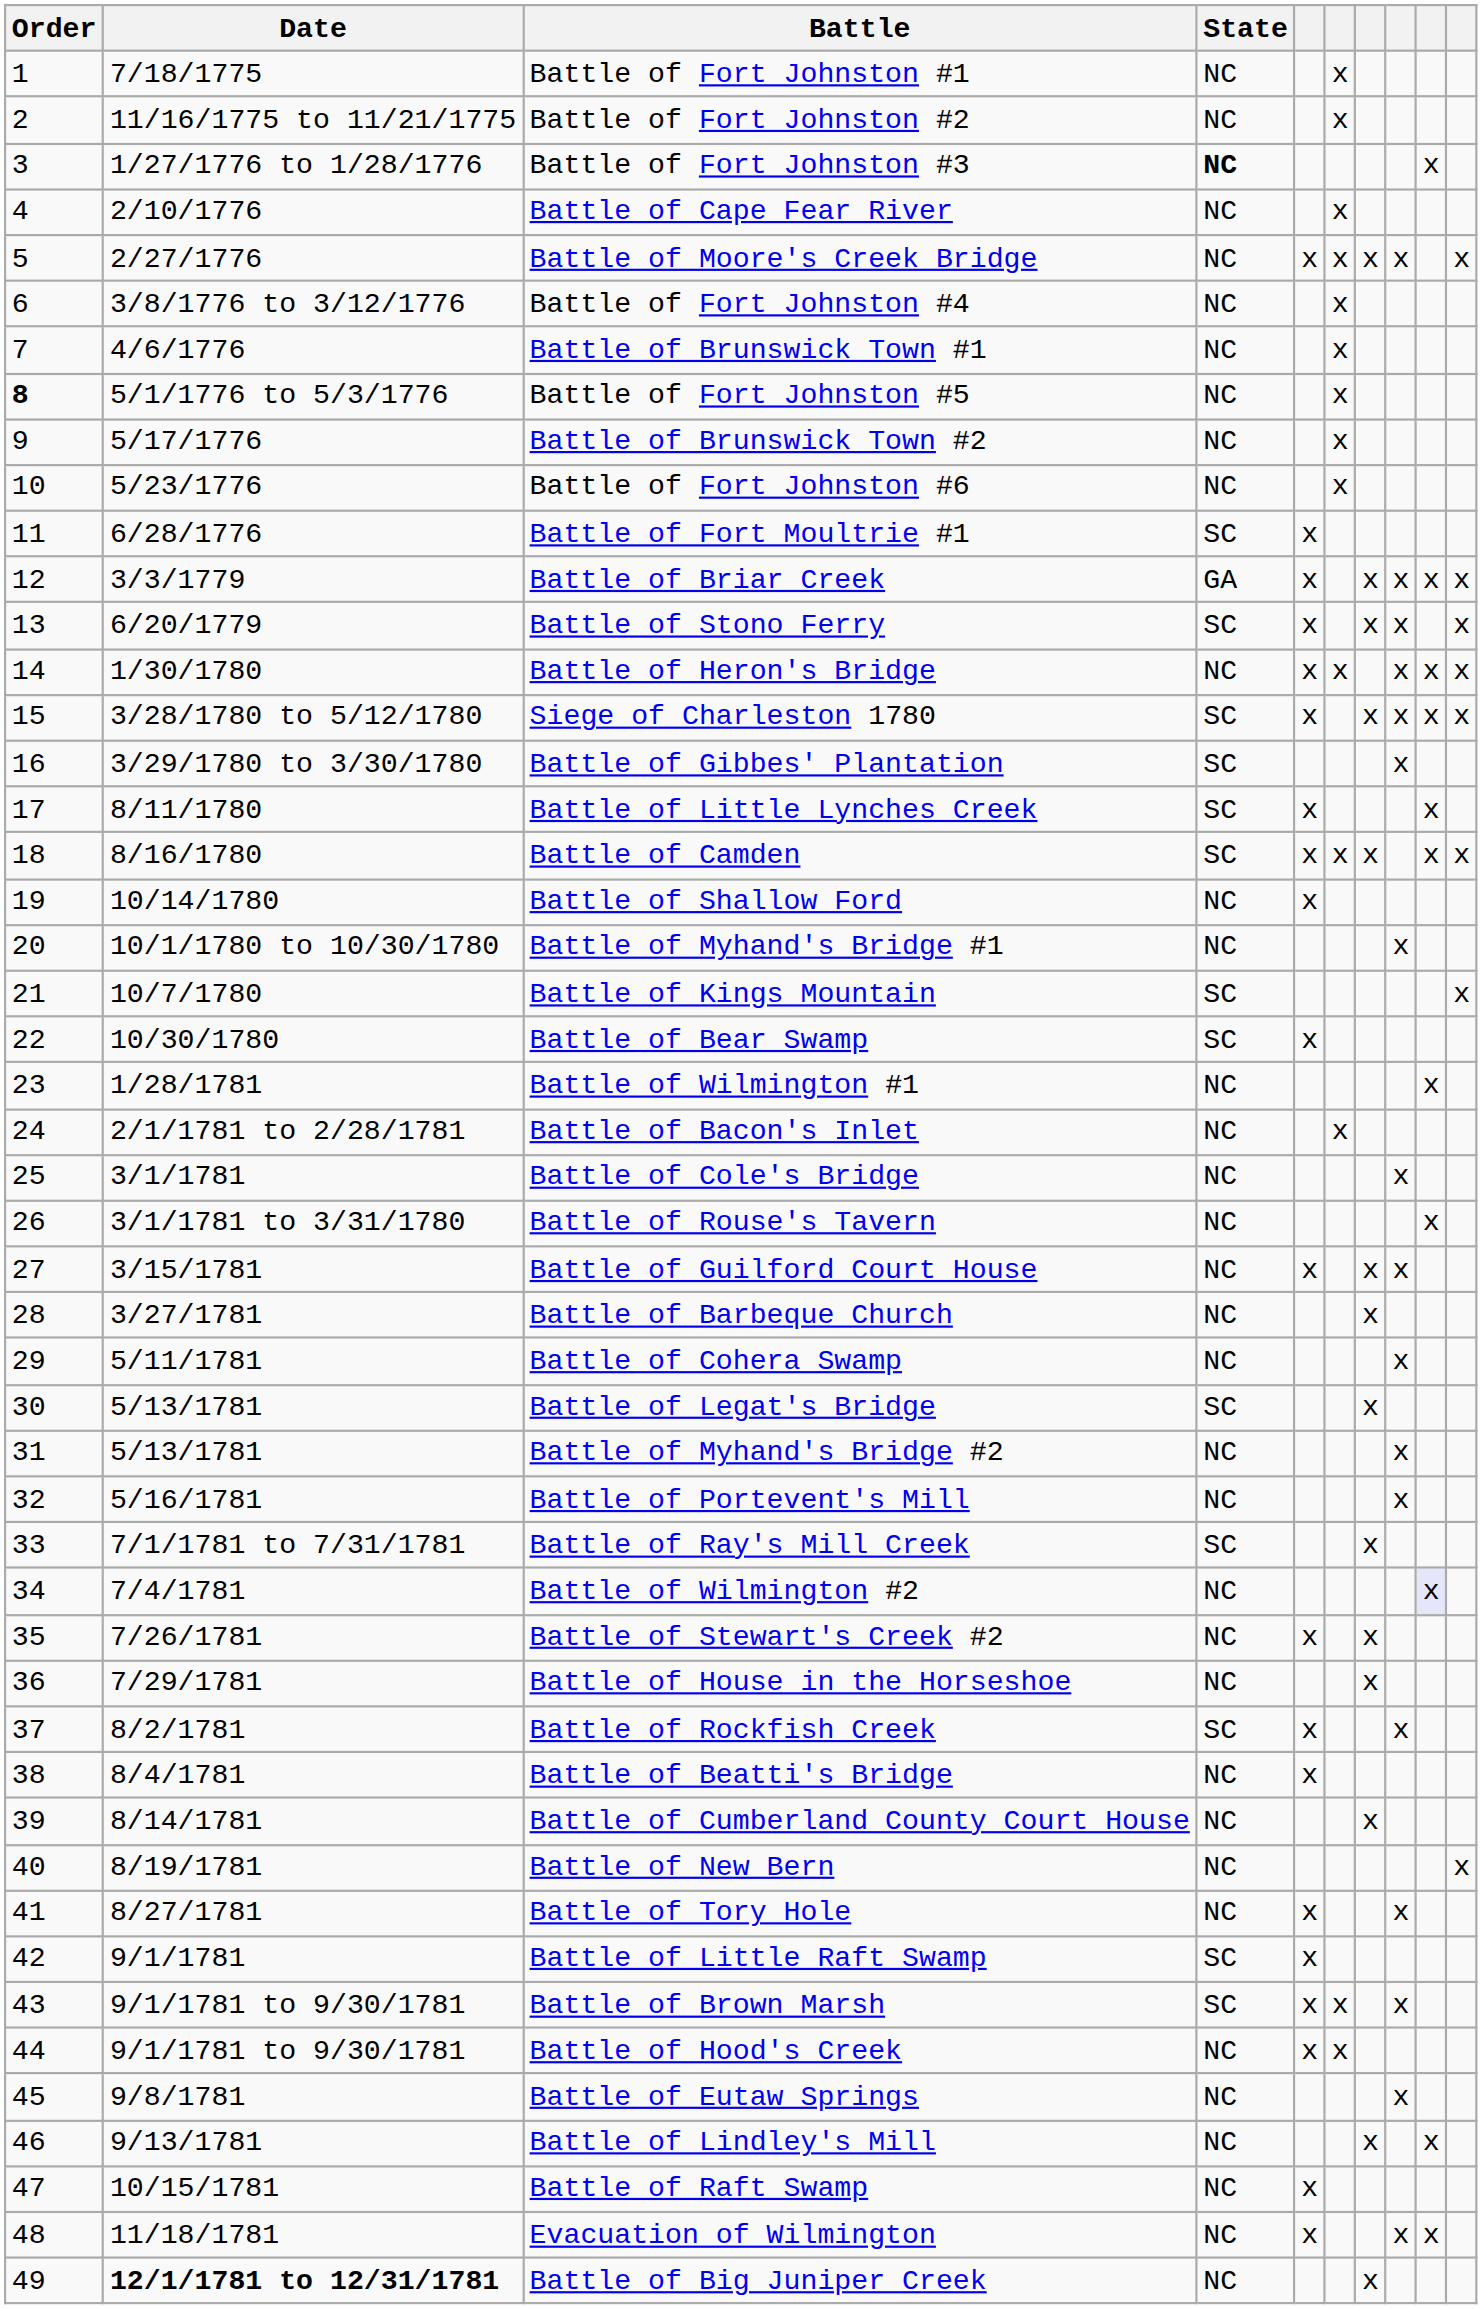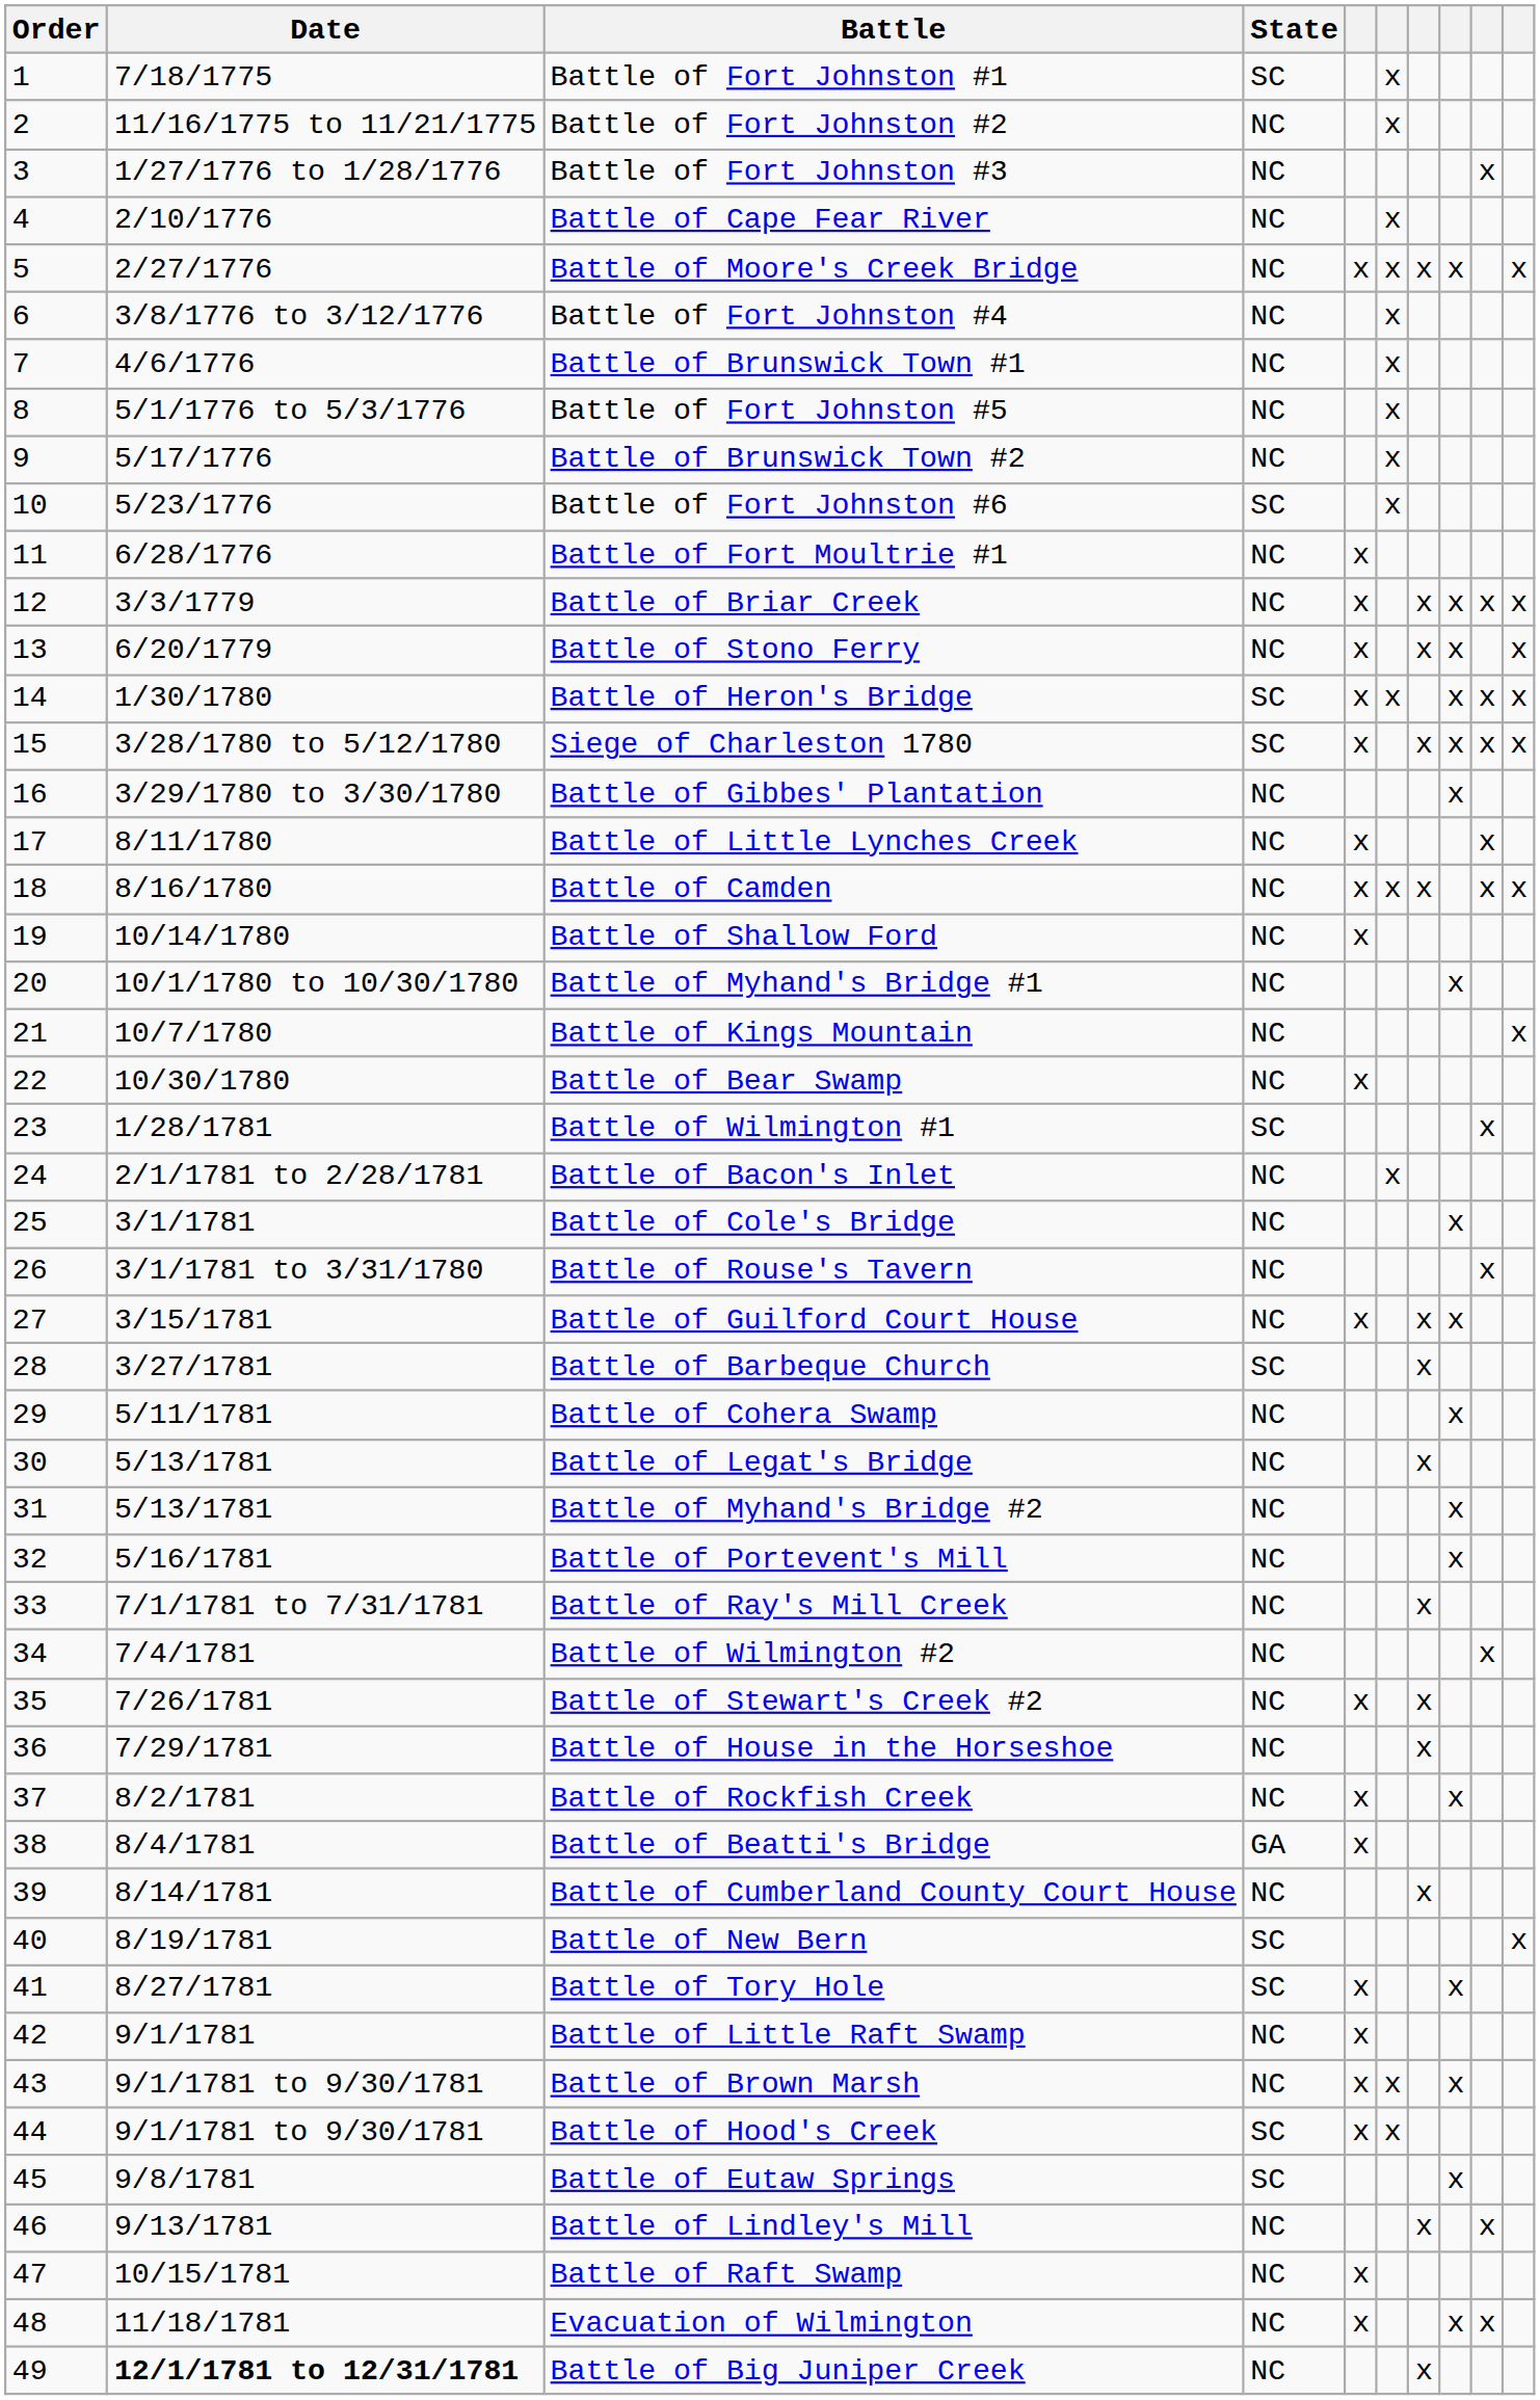 <table class="wikitable sortable">
 <tr>
 <th>Order</th>
 <th>Date</th>
 <th>Battle</th>
 <th>State</th>
 <th></th>
 <th></th>
 <th></th>
 <th></th>
 <th></th>
 <th></th>
 </tr>
 <tr>
 <td>1</td>
 <td>7/18/1775</td>
 <td>Battle of <a href='#'>Fort Johnston</a> #1</td>
-<td>NC</td>
+<td>SC</td>
 <td></td>
 <td>x</td>
 <td></td>
 <td></td>
 <td></td>
 <td></td>
 </tr>
 <tr>
 <td>2</td>
 <td>11/16/1775 to 11/21/1775</td>
 <td>Battle of <a href='#'>Fort Johnston</a> #2</td>
 <td>NC</td>
 <td></td>
 <td>x</td>
 <td></td>
 <td></td>
 <td></td>
 <td></td>
 </tr>
 <tr>
 <td>3</td>
 <td>1/27/1776 to 1/28/1776</td>
 <td>Battle of <a href='#'>Fort Johnston</a> #3</td>
-<td><strong>NC</strong></td>
+<td>NC</td>
 <td></td>
 <td></td>
 <td></td>
 <td></td>
 <td>x</td>
 <td></td>
 </tr>
 <tr>
 <td>4</td>
 <td>2/10/1776</td>
 <td><a href='#'>Battle of Cape Fear River</a></td>
 <td>NC</td>
 <td></td>
 <td>x</td>
 <td></td>
 <td></td>
 <td></td>
 <td></td>
 </tr>
 <tr>
 <td>5</td>
 <td>2/27/1776</td>
 <td><a href='#'>Battle of Moore's Creek Bridge</a></td>
 <td>NC</td>
 <td>x</td>
 <td>x</td>
 <td>x</td>
 <td>x</td>
 <td></td>
 <td>x</td>
 </tr>
 <tr>
 <td>6</td>
 <td>3/8/1776 to 3/12/1776</td>
 <td>Battle of <a href='#'>Fort Johnston</a> #4</td>
 <td>NC</td>
 <td></td>
 <td>x</td>
 <td></td>
 <td></td>
 <td></td>
 <td></td>
 </tr>
 <tr>
 <td>7</td>
 <td>4/6/1776</td>
 <td><a href='#'>Battle of Brunswick Town</a> #1</td>
 <td>NC</td>
 <td></td>
 <td>x</td>
 <td></td>
 <td></td>
 <td></td>
 <td></td>
 </tr>
 <tr>
-<td><strong>8</strong></td>
+<td>8</td>
 <td>5/1/1776 to 5/3/1776</td>
 <td>Battle of <a href='#'>Fort Johnston</a> #5</td>
 <td>NC</td>
 <td></td>
 <td>x</td>
 <td></td>
 <td></td>
 <td></td>
 <td></td>
 </tr>
 <tr>
 <td>9</td>
 <td>5/17/1776</td>
 <td><a href='#'>Battle of Brunswick Town</a> #2</td>
 <td>NC</td>
 <td></td>
 <td>x</td>
 <td></td>
 <td></td>
 <td></td>
 <td></td>
 </tr>
 <tr>
 <td>10</td>
 <td>5/23/1776</td>
 <td>Battle of <a href='#'>Fort Johnston</a> #6</td>
-<td>NC</td>
+<td>SC</td>
 <td></td>
 <td>x</td>
 <td></td>
 <td></td>
 <td></td>
 <td></td>
 </tr>
 <tr>
 <td>11</td>
 <td>6/28/1776</td>
 <td><a href='#'>Battle of Fort Moultrie</a> #1</td>
-<td>SC</td>
+<td>NC</td>
 <td>x</td>
 <td></td>
 <td></td>
 <td></td>
 <td></td>
 <td></td>
 </tr>
 <tr>
 <td>12</td>
 <td>3/3/1779</td>
 <td><a href='#'>Battle of Briar Creek</a></td>
-<td>GA</td>
+<td>NC</td>
 <td>x</td>
 <td></td>
 <td>x</td>
 <td>x</td>
 <td>x</td>
 <td>x</td>
 </tr>
 <tr>
 <td>13</td>
 <td>6/20/1779</td>
 <td><a href='#'>Battle of Stono Ferry</a></td>
-<td>SC</td>
+<td>NC</td>
 <td>x</td>
 <td></td>
 <td>x</td>
 <td>x</td>
 <td></td>
 <td>x</td>
 </tr>
 <tr>
 <td>14</td>
 <td>1/30/1780</td>
 <td><a href='#'>Battle of Heron's Bridge</a></td>
-<td>NC</td>
+<td>SC</td>
 <td>x</td>
 <td>x</td>
 <td></td>
 <td>x</td>
 <td>x</td>
 <td>x</td>
 </tr>
 <tr>
 <td>15</td>
 <td>3/28/1780 to 5/12/1780</td>
 <td><a href='#'>Siege of Charleston</a> 1780</td>
 <td>SC</td>
 <td>x</td>
 <td></td>
 <td>x</td>
 <td>x</td>
 <td>x</td>
 <td>x</td>
 </tr>
 <tr>
 <td>16</td>
 <td>3/29/1780 to 3/30/1780</td>
 <td><a href='#'>Battle of Gibbes' Plantation</a></td>
-<td>SC</td>
+<td>NC</td>
 <td></td>
 <td></td>
 <td></td>
 <td>x</td>
 <td></td>
 <td></td>
 </tr>
 <tr>
 <td>17</td>
 <td>8/11/1780</td>
 <td><a href='#'>Battle of Little Lynches Creek</a></td>
-<td>SC</td>
+<td>NC</td>
 <td>x</td>
 <td></td>
 <td></td>
 <td></td>
 <td>x</td>
 <td></td>
 </tr>
 <tr>
 <td>18</td>
 <td>8/16/1780</td>
 <td><a href='#'>Battle of Camden</a></td>
-<td>SC</td>
+<td>NC</td>
 <td>x</td>
 <td>x</td>
 <td>x</td>
 <td></td>
 <td>x</td>
 <td>x</td>
 </tr>
 <tr>
 <td>19</td>
 <td>10/14/1780</td>
 <td><a href='#'>Battle of Shallow Ford</a></td>
 <td>NC</td>
 <td>x</td>
 <td></td>
 <td></td>
 <td></td>
 <td></td>
 <td></td>
 </tr>
 <tr>
 <td>20</td>
 <td>10/1/1780 to 10/30/1780</td>
 <td><a href='#'>Battle of Myhand's Bridge</a> #1</td>
 <td>NC</td>
 <td></td>
 <td></td>
 <td></td>
 <td>x</td>
 <td></td>
 <td></td>
 </tr>
 <tr>
 <td>21</td>
 <td>10/7/1780</td>
 <td><a href='#'>Battle of Kings Mountain</a></td>
-<td>SC</td>
+<td>NC</td>
 <td></td>
 <td></td>
 <td></td>
 <td></td>
 <td></td>
 <td>x</td>
 </tr>
 <tr>
 <td>22</td>
 <td>10/30/1780</td>
 <td><a href='#'>Battle of Bear Swamp</a></td>
-<td>SC</td>
+<td>NC</td>
 <td>x</td>
 <td></td>
 <td></td>
 <td></td>
 <td></td>
 <td></td>
 </tr>
 <tr>
 <td>23</td>
 <td>1/28/1781</td>
 <td><a href='#'>Battle of Wilmington</a> #1</td>
-<td>NC</td>
+<td>SC</td>
 <td></td>
 <td></td>
 <td></td>
 <td></td>
 <td>x</td>
 <td></td>
 </tr>
 <tr>
 <td>24</td>
 <td>2/1/1781 to 2/28/1781</td>
 <td><a href='#'>Battle of Bacon's Inlet</a></td>
 <td>NC</td>
 <td></td>
 <td>x</td>
 <td></td>
 <td></td>
 <td></td>
 <td></td>
 </tr>
 <tr>
 <td>25</td>
 <td>3/1/1781</td>
 <td><a href='#'>Battle of Cole's Bridge</a></td>
 <td>NC</td>
 <td></td>
 <td></td>
 <td></td>
 <td>x</td>
 <td></td>
 <td></td>
 </tr>
 <tr>
 <td>26</td>
 <td>3/1/1781 to 3/31/1780</td>
 <td><a href='#'>Battle of Rouse's Tavern</a></td>
 <td>NC</td>
 <td></td>
 <td></td>
 <td></td>
 <td></td>
 <td>x</td>
 <td></td>
 </tr>
 <tr>
 <td>27</td>
 <td>3/15/1781</td>
 <td><a href='#'>Battle of Guilford Court House</a></td>
 <td>NC</td>
 <td>x</td>
 <td></td>
 <td>x</td>
 <td>x</td>
 <td></td>
 <td></td>
 </tr>
 <tr>
 <td>28</td>
 <td>3/27/1781</td>
 <td><a href='#'>Battle of Barbeque Church</a></td>
-<td>NC</td>
+<td>SC</td>
 <td></td>
 <td></td>
 <td>x</td>
 <td></td>
 <td></td>
 <td></td>
 </tr>
 <tr>
 <td>29</td>
 <td>5/11/1781</td>
 <td><a href='#'>Battle of Cohera Swamp</a></td>
 <td>NC</td>
 <td></td>
 <td></td>
 <td></td>
 <td>x</td>
 <td></td>
 <td></td>
 </tr>
 <tr>
 <td>30</td>
 <td>5/13/1781</td>
 <td><a href='#'>Battle of Legat's Bridge</a></td>
-<td>SC</td>
+<td>NC</td>
 <td></td>
 <td></td>
 <td>x</td>
 <td></td>
 <td></td>
 <td></td>
 </tr>
 <tr>
 <td>31</td>
 <td>5/13/1781</td>
 <td><a href='#'>Battle of Myhand's Bridge</a> #2</td>
 <td>NC</td>
 <td></td>
 <td></td>
 <td></td>
 <td>x</td>
 <td></td>
 <td></td>
 </tr>
 <tr>
 <td>32</td>
 <td>5/16/1781</td>
 <td><a href='#'>Battle of Portevent's Mill</a></td>
 <td>NC</td>
 <td></td>
 <td></td>
 <td></td>
 <td>x</td>
 <td></td>
 <td></td>
 </tr>
 <tr>
 <td>33</td>
 <td>7/1/1781 to 7/31/1781</td>
 <td><a href='#'>Battle of Ray's Mill Creek</a></td>
-<td>SC</td>
+<td>NC</td>
 <td></td>
 <td></td>
 <td>x</td>
 <td></td>
 <td></td>
 <td></td>
 </tr>
 <tr>
 <td>34</td>
 <td>7/4/1781</td>
 <td><a href='#'>Battle of Wilmington</a> #2</td>
 <td>NC</td>
 <td></td>
 <td></td>
 <td></td>
 <td></td>
-<td style="background: lavender;">x</td>
+<td>x</td>
 <td></td>
 </tr>
 <tr>
 <td>35</td>
 <td>7/26/1781</td>
 <td><a href='#'>Battle of Stewart's Creek</a> #2</td>
 <td>NC</td>
 <td>x</td>
 <td></td>
 <td>x</td>
 <td></td>
 <td></td>
 <td></td>
 </tr>
 <tr>
 <td>36</td>
 <td>7/29/1781</td>
 <td><a href='#'>Battle of House in the Horseshoe</a></td>
 <td>NC</td>
 <td></td>
 <td></td>
 <td>x</td>
 <td></td>
 <td></td>
 <td></td>
 </tr>
 <tr>
 <td>37</td>
 <td>8/2/1781</td>
 <td><a href='#'>Battle of Rockfish Creek</a></td>
-<td>SC</td>
+<td>NC</td>
 <td>x</td>
 <td></td>
 <td></td>
 <td>x</td>
 <td></td>
 <td></td>
 </tr>
 <tr>
 <td>38</td>
 <td>8/4/1781</td>
 <td><a href='#'>Battle of Beatti's Bridge</a></td>
-<td>NC</td>
+<td>GA</td>
 <td>x</td>
 <td></td>
 <td></td>
 <td></td>
 <td></td>
 <td></td>
 </tr>
 <tr>
 <td>39</td>
 <td>8/14/1781</td>
 <td><a href='#'>Battle of Cumberland County Court House</a></td>
 <td>NC</td>
 <td></td>
 <td></td>
 <td>x</td>
 <td></td>
 <td></td>
 <td></td>
 </tr>
 <tr>
 <td>40</td>
 <td>8/19/1781</td>
 <td><a href='#'>Battle of New Bern</a></td>
-<td>NC</td>
+<td>SC</td>
 <td></td>
 <td></td>
 <td></td>
 <td></td>
 <td></td>
 <td>x</td>
 </tr>
 <tr>
 <td>41</td>
 <td>8/27/1781</td>
 <td><a href='#'>Battle of Tory Hole</a></td>
-<td>NC</td>
+<td>SC</td>
 <td>x</td>
 <td></td>
 <td></td>
 <td>x</td>
 <td></td>
 <td></td>
 </tr>
 <tr>
 <td>42</td>
 <td>9/1/1781</td>
 <td><a href='#'>Battle of Little Raft Swamp</a></td>
-<td>SC</td>
+<td>NC</td>
 <td>x</td>
 <td></td>
 <td></td>
 <td></td>
 <td></td>
 <td></td>
 </tr>
 <tr>
 <td>43</td>
 <td>9/1/1781 to 9/30/1781</td>
 <td><a href='#'>Battle of Brown Marsh</a></td>
-<td>SC</td>
+<td>NC</td>
 <td>x</td>
 <td>x</td>
 <td></td>
 <td>x</td>
 <td></td>
 <td></td>
 </tr>
 <tr>
 <td>44</td>
 <td>9/1/1781 to 9/30/1781</td>
 <td><a href='#'>Battle of Hood's Creek</a></td>
-<td>NC</td>
+<td>SC</td>
 <td>x</td>
 <td>x</td>
 <td></td>
 <td></td>
 <td></td>
 <td></td>
 </tr>
 <tr>
 <td>45</td>
 <td>9/8/1781</td>
 <td><a href='#'>Battle of Eutaw Springs</a></td>
-<td>NC</td>
+<td>SC</td>
 <td></td>
 <td></td>
 <td></td>
 <td>x</td>
 <td></td>
 <td></td>
 </tr>
 <tr>
 <td>46</td>
 <td>9/13/1781</td>
 <td><a href='#'>Battle of Lindley's Mill</a></td>
 <td>NC</td>
 <td></td>
 <td></td>
 <td>x</td>
 <td></td>
 <td>x</td>
 <td></td>
 </tr>
 <tr>
 <td>47</td>
 <td>10/15/1781</td>
 <td><a href='#'>Battle of Raft Swamp</a></td>
 <td>NC</td>
 <td>x</td>
 <td></td>
 <td></td>
 <td></td>
 <td></td>
 <td></td>
 </tr>
 <tr>
 <td>48</td>
 <td>11/18/1781</td>
 <td><a href='#'>Evacuation of Wilmington</a></td>
 <td>NC</td>
 <td>x</td>
 <td></td>
 <td></td>
 <td>x</td>
 <td>x</td>
 <td></td>
 </tr>
 <tr>
 <td>49</td>
 <td><strong>12/1/1781 to 12/31/1781</strong></td>
 <td><a href='#'>Battle of Big Juniper Creek</a></td>
 <td>NC</td>
 <td></td>
 <td></td>
 <td>x</td>
 <td></td>
 <td></td>
 <td></td>
 </tr>
 </table>
